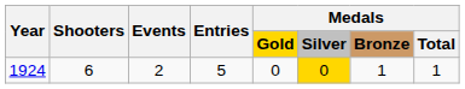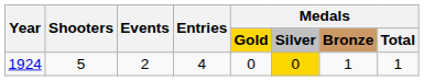 <table class=wikitable>
 <tr>
 <th rowspan=2>Year</th>
 <th rowspan=2>Shooters</th>
 <th rowspan=2>Events</th>
 <th rowspan=2>Entries</th>
 <th colspan=4>Medals</th>
 </tr>
 <tr>
 <td align=center bgcolor=gold><strong>Gold</strong></td>
 <td align=center bgcolor=silver><strong>Silver</strong></td>
 <td align=center bgcolor=cc9966><strong>Bronze</strong></td>
 <th>Total</th>
 </tr>
 <tr align=center>
 <td><a href='#'>1924</a></td>
-<td>6</td>
+<td>5</td>
 <td>2</td>
-<td>5</td>
+<td>4</td>
 <td>0</td>
 <td style="background: gold;">0</td>
 <td>1</td>
 <td>1</td>
 </tr>
 </table>
